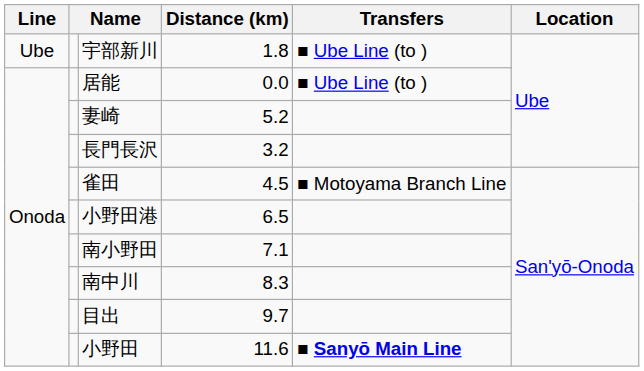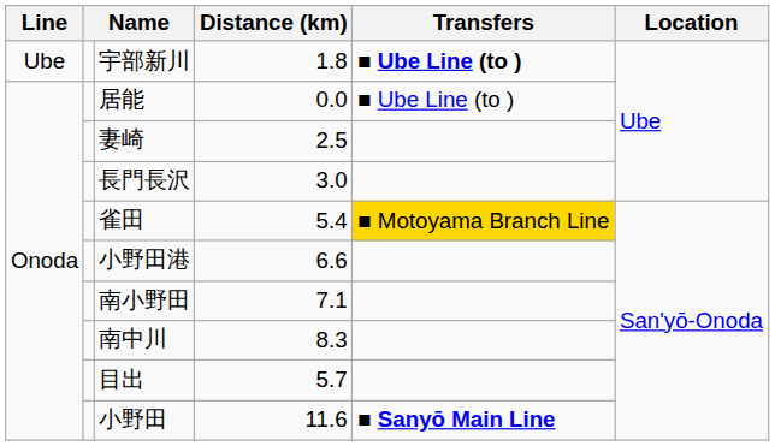 <table class="wikitable">
 <tr>
 <th>Line</th>
 <th colspan="2">Name</th>
 <th>Distance (km)</th>
 <th>Transfers</th>
 <th>Location</th>
 </tr>
 <tr>
 <td rowspan="2" align="center">Ube</td>
 <td></td>
 <td>宇部新川</td>
 <td style="text-align: right;">1.8</td>
-<td><span>■</span> <a href='#'>Ube Line</a> (to )</td>
+<td><strong><span>■</span> <a href='#'>Ube Line</a> (to )</strong></td>
 <td rowspan="5"><a href='#'>Ube</a></td>
 </tr>
 <tr>
 <td rowspan="2"></td>
 <td rowspan="2">居能</td>
 <td rowspan="2" style="text-align: right;">0.0</td>
 <td rowspan="2"><span>■</span> <a href='#'>Ube Line</a> (to )</td>
 </tr>
 <tr>
 <td rowspan="9" align="center">Onoda</td>
 </tr>
 <tr>
 <td></td>
 <td>妻崎</td>
-<td style="text-align: right;">5.2</td>
+<td style="text-align: right;">2.5</td>
 <td> </td>
 </tr>
 <tr>
 <td></td>
 <td>長門長沢</td>
-<td style="text-align: right;">3.2</td>
+<td style="text-align: right;">3.0</td>
 <td> </td>
 </tr>
 <tr>
 <td></td>
 <td>雀田</td>
-<td style="text-align: right;">4.5</td>
-<td><span>■</span> Motoyama Branch Line</td>
+<td style="text-align: right;">5.4</td>
+<td style="background: gold;"><span>■</span> Motoyama Branch Line</td>
 <td rowspan="6"><a href='#'>San'yō-Onoda</a></td>
 </tr>
 <tr>
 <td></td>
 <td>小野田港</td>
-<td style="text-align: right;">6.5</td>
+<td style="text-align: right;">6.6</td>
 <td> </td>
 </tr>
 <tr>
 <td></td>
 <td>南小野田</td>
 <td style="text-align: right;">7.1</td>
 <td> </td>
 </tr>
 <tr>
 <td></td>
 <td>南中川</td>
 <td style="text-align: right;">8.3</td>
 <td> </td>
 </tr>
 <tr>
 <td></td>
 <td>目出</td>
-<td style="text-align: right;">9.7</td>
+<td style="text-align: right;">5.7</td>
 <td> </td>
 </tr>
 <tr>
 <td></td>
 <td>小野田</td>
 <td style="text-align: right;">11.6</td>
 <td><strong><span>■</span> <a href='#'>Sanyō Main Line</a></strong></td>
 </tr>
 </table>
